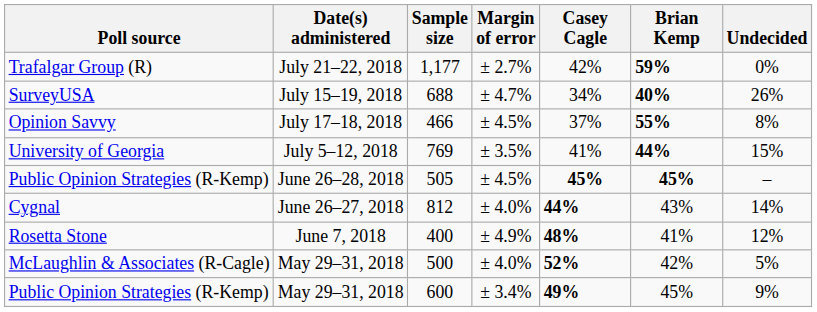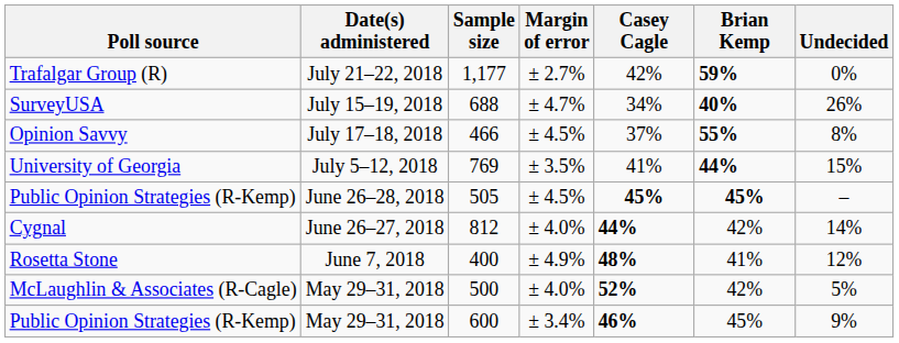 <table class="wikitable">
 <tr valign=bottom>
 <th>Poll source</th>
 <th>Date(s)<br>administered</th>
 <th>Sample<br>size</th>
 <th>Margin<br>of error</th>
 <th style="width:75px;">Casey<br>Cagle</th>
 <th style="width:75px;">Brian<br>Kemp</th>
 <th>Undecided</th>
 </tr>
 <tr>
 <td><a href='#'>Trafalgar Group</a> (R)</td>
 <td align=center>July 21–22, 2018</td>
 <td align=center>1,177</td>
 <td align=center>± 2.7%</td>
 <td align=center>42%</td>
 <td><strong>59%</strong></td>
 <td align=center>0%</td>
 </tr>
 <tr>
 <td><a href='#'>SurveyUSA</a></td>
 <td align=center>July 15–19, 2018</td>
 <td align=center>688</td>
 <td align=center>± 4.7%</td>
 <td align=center>34%</td>
 <td><strong>40%</strong></td>
 <td align=center>26%</td>
 </tr>
 <tr>
 <td><a href='#'>Opinion Savvy</a></td>
 <td align=center>July 17–18, 2018</td>
 <td align=center>466</td>
 <td align=center>± 4.5%</td>
 <td align=center>37%</td>
 <td><strong>55%</strong></td>
 <td align=center>8%</td>
 </tr>
 <tr>
 <td><a href='#'>University of Georgia</a></td>
 <td align=center>July 5–12, 2018</td>
 <td align=center>769</td>
 <td align=center>± 3.5%</td>
 <td align=center>41%</td>
 <td><strong>44%</strong></td>
 <td align=center>15%</td>
 </tr>
 <tr>
 <td><a href='#'>Public Opinion Strategies</a> (R-Kemp)</td>
 <td align=center>June 26–28, 2018</td>
 <td align=center>505</td>
 <td align=center>± 4.5%</td>
 <td align=center><strong>45%</strong></td>
 <td align=center><strong>45%</strong></td>
 <td align=center>–</td>
 </tr>
 <tr>
 <td><a href='#'>Cygnal</a></td>
 <td align=center>June 26–27, 2018</td>
 <td align=center>812</td>
 <td align=center>± 4.0%</td>
 <td><strong>44%</strong></td>
-<td align=center>43%</td>
+<td align=center>42%</td>
 <td align=center>14%</td>
 </tr>
 <tr>
 <td><a href='#'>Rosetta Stone</a></td>
 <td align=center>June 7, 2018</td>
 <td align=center>400</td>
 <td align=center>± 4.9%</td>
 <td><strong>48%</strong></td>
 <td align=center>41%</td>
 <td align=center>12%</td>
 </tr>
 <tr>
 <td><a href='#'>McLaughlin & Associates</a> (R-Cagle)</td>
 <td align=center>May 29–31, 2018</td>
 <td align=center>500</td>
 <td align=center>± 4.0%</td>
 <td><strong>52%</strong></td>
 <td align=center>42%</td>
 <td align=center>5%</td>
 </tr>
 <tr>
 <td><a href='#'>Public Opinion Strategies</a> (R-Kemp)</td>
 <td align=center>May 29–31, 2018</td>
 <td align=center>600</td>
 <td align=center>± 3.4%</td>
-<td><strong>49%</strong></td>
+<td><strong>46%</strong></td>
 <td align=center>45%</td>
 <td align=center>9%</td>
 </tr>
 </table>
